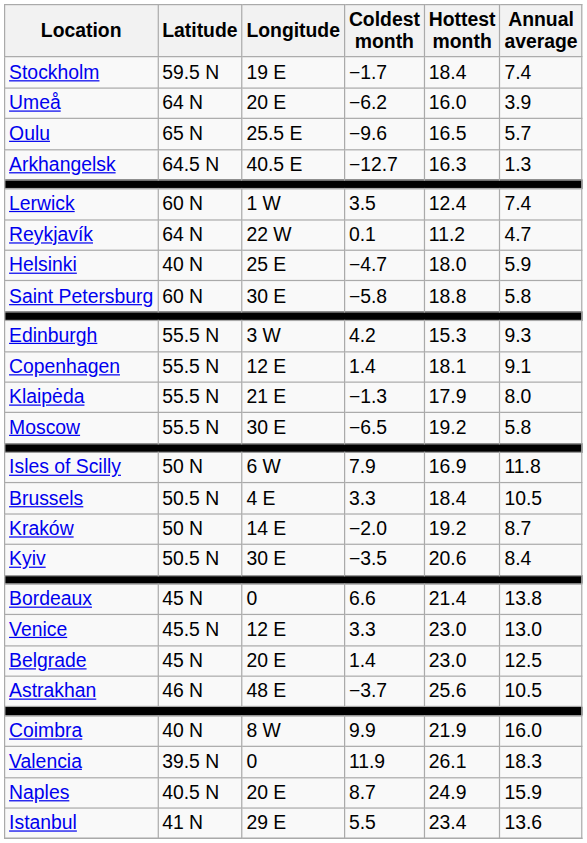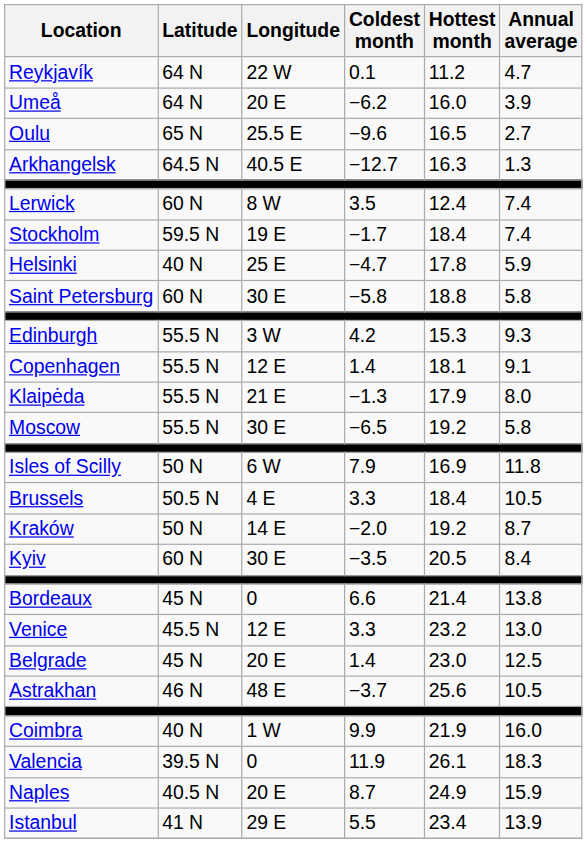 <table class="wikitable">
 <tr>
 <th>Location</th>
 <th>Latitude</th>
 <th>Longitude</th>
 <th>Coldest<br>month</th>
 <th>Hottest<br>month</th>
 <th>Annual<br>average</th>
 </tr>
 <tr>
-<td><a href='#'>Stockholm</a></td>
-<td>59.5 N</td>
-<td>19 E</td>
-<td>−1.7</td>
-<td>18.4</td>
-<td>7.4</td>
+<td><a href='#'>Reykjavík</a></td>
+<td>64 N</td>
+<td>22 W</td>
+<td>0.1</td>
+<td>11.2</td>
+<td>4.7</td>
 </tr>
 <tr>
 <td><a href='#'>Umeå</a></td>
 <td>64 N</td>
 <td>20 E</td>
 <td>−6.2</td>
 <td>16.0</td>
 <td>3.9</td>
 </tr>
 <tr>
 <td><a href='#'>Oulu</a></td>
 <td>65 N</td>
 <td>25.5 E</td>
 <td>−9.6</td>
 <td>16.5</td>
-<td>5.7</td>
+<td>2.7</td>
 </tr>
 <tr>
 <td><a href='#'>Arkhangelsk</a></td>
 <td>64.5 N</td>
 <td>40.5 E</td>
 <td>−12.7</td>
 <td>16.3</td>
 <td>1.3</td>
 </tr>
 <tr bgcolor="000000">
 <td colspan=6></td>
 </tr>
 <tr>
 <td><a href='#'>Lerwick</a></td>
 <td>60 N</td>
-<td>1 W</td>
+<td>8 W</td>
 <td>3.5</td>
 <td>12.4</td>
 <td>7.4</td>
 </tr>
 <tr>
-<td><a href='#'>Reykjavík</a></td>
-<td>64 N</td>
-<td>22 W</td>
-<td>0.1</td>
-<td>11.2</td>
-<td>4.7</td>
+<td><a href='#'>Stockholm</a></td>
+<td>59.5 N</td>
+<td>19 E</td>
+<td>−1.7</td>
+<td>18.4</td>
+<td>7.4</td>
 </tr>
 <tr>
 <td><a href='#'>Helsinki</a></td>
 <td>40 N</td>
 <td>25 E</td>
 <td>−4.7</td>
-<td>18.0</td>
+<td>17.8</td>
 <td>5.9</td>
 </tr>
 <tr>
 <td><a href='#'>Saint Petersburg</a></td>
 <td>60 N</td>
 <td>30 E</td>
 <td>−5.8</td>
 <td>18.8</td>
 <td>5.8</td>
 </tr>
 <tr bgcolor="000000">
 <td colspan=6></td>
 </tr>
 <tr>
 <td><a href='#'>Edinburgh</a></td>
 <td>55.5 N</td>
 <td>3 W</td>
 <td>4.2</td>
 <td>15.3</td>
 <td>9.3</td>
 </tr>
 <tr>
 <td><a href='#'>Copenhagen</a></td>
 <td>55.5 N</td>
 <td>12 E</td>
 <td>1.4</td>
 <td>18.1</td>
 <td>9.1</td>
 </tr>
 <tr>
 <td><a href='#'>Klaipėda</a></td>
 <td>55.5 N</td>
 <td>21 E</td>
 <td>−1.3</td>
 <td>17.9</td>
 <td>8.0</td>
 </tr>
 <tr>
 <td><a href='#'>Moscow</a></td>
 <td>55.5 N</td>
 <td>30 E</td>
 <td>−6.5</td>
 <td>19.2</td>
 <td>5.8</td>
 </tr>
 <tr bgcolor="000000">
 <td colspan=6></td>
 </tr>
 <tr>
 <td><a href='#'>Isles of Scilly</a></td>
 <td>50 N</td>
 <td>6 W</td>
 <td>7.9</td>
 <td>16.9</td>
 <td>11.8</td>
 </tr>
 <tr>
 <td><a href='#'>Brussels</a></td>
 <td>50.5 N</td>
 <td>4 E</td>
 <td>3.3</td>
 <td>18.4</td>
 <td>10.5</td>
 </tr>
 <tr>
 <td><a href='#'>Kraków</a></td>
 <td>50 N</td>
 <td>14 E</td>
 <td>−2.0</td>
 <td>19.2</td>
 <td>8.7</td>
 </tr>
 <tr>
 <td><a href='#'>Kyiv</a></td>
-<td>50.5 N</td>
+<td>60 N</td>
 <td>30 E</td>
 <td>−3.5</td>
-<td>20.6</td>
+<td>20.5</td>
 <td>8.4</td>
 </tr>
 <tr bgcolor="000000">
 <td colspan=6></td>
 </tr>
 <tr>
 <td><a href='#'>Bordeaux</a></td>
 <td>45 N</td>
 <td>0</td>
 <td>6.6</td>
 <td>21.4</td>
 <td>13.8</td>
 </tr>
 <tr>
 <td><a href='#'>Venice</a></td>
 <td>45.5 N</td>
 <td>12 E</td>
 <td>3.3</td>
-<td>23.0</td>
+<td>23.2</td>
 <td>13.0</td>
 </tr>
 <tr>
 <td><a href='#'>Belgrade</a></td>
 <td>45 N</td>
 <td>20 E</td>
 <td>1.4</td>
 <td>23.0</td>
 <td>12.5</td>
 </tr>
 <tr>
 <td><a href='#'>Astrakhan</a></td>
 <td>46 N</td>
 <td>48 E</td>
 <td>−3.7</td>
 <td>25.6</td>
 <td>10.5</td>
 </tr>
 <tr bgcolor="000000">
 <td colspan=6></td>
 </tr>
 <tr>
 <td><a href='#'>Coimbra</a></td>
 <td>40 N</td>
-<td>8 W</td>
+<td>1 W</td>
 <td>9.9</td>
 <td>21.9</td>
 <td>16.0</td>
 </tr>
 <tr>
 <td><a href='#'>Valencia</a></td>
 <td>39.5 N</td>
 <td>0</td>
 <td>11.9</td>
 <td>26.1</td>
 <td>18.3</td>
 </tr>
 <tr>
 <td><a href='#'>Naples</a></td>
 <td>40.5 N</td>
 <td>20 E</td>
 <td>8.7</td>
 <td>24.9</td>
 <td>15.9</td>
 </tr>
 <tr>
 <td><a href='#'>Istanbul</a></td>
 <td>41 N</td>
 <td>29 E</td>
 <td>5.5</td>
 <td>23.4</td>
-<td>13.6</td>
+<td>13.9</td>
 </tr>
 <tr>
 </tr>
 </table>
